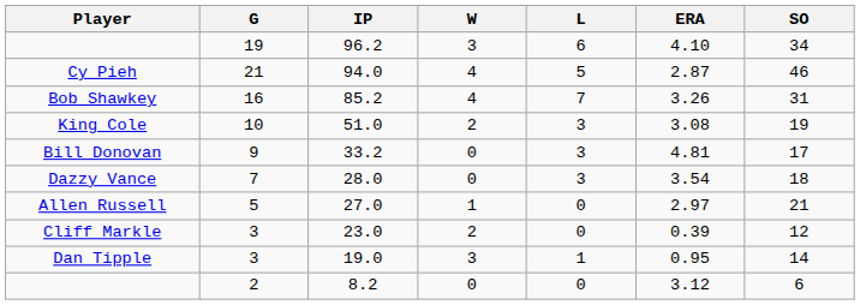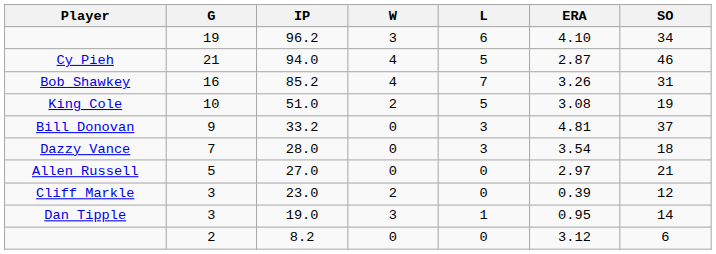 <table class="wikitable sortable">
 <tr>
 <th bgcolor="#DDDDFF" width="16%">Player</th>
 <th bgcolor="#DDDDFF" width="9%">G</th>
 <th bgcolor="#DDDDFF" width="9%">IP</th>
 <th bgcolor="#DDDDFF" width="9%">W</th>
 <th bgcolor="#DDDDFF" width="9%">L</th>
 <th bgcolor="#DDDDFF" width="9%">ERA</th>
 <th bgcolor="#DDDDFF" width="9%">SO</th>
 </tr>
 <tr align="center">
 <td></td>
 <td>19</td>
 <td>96.2</td>
 <td>3</td>
 <td>6</td>
 <td>4.10</td>
 <td>34</td>
 </tr>
 <tr align="center">
 <td><a href='#'>Cy Pieh</a></td>
 <td>21</td>
 <td>94.0</td>
 <td>4</td>
 <td>5</td>
 <td>2.87</td>
 <td>46</td>
 </tr>
 <tr align=center>
 <td><a href='#'>Bob Shawkey</a></td>
 <td>16</td>
 <td>85.2</td>
 <td>4</td>
 <td>7</td>
 <td>3.26</td>
 <td>31</td>
 </tr>
 <tr align=center>
 <td><a href='#'>King Cole</a></td>
 <td>10</td>
 <td>51.0</td>
 <td>2</td>
-<td>3</td>
+<td>5</td>
 <td>3.08</td>
 <td>19</td>
 </tr>
 <tr align=center>
 <td><a href='#'>Bill Donovan</a></td>
 <td>9</td>
 <td>33.2</td>
 <td>0</td>
 <td>3</td>
 <td>4.81</td>
-<td>17</td>
+<td>37</td>
 </tr>
 <tr align=center>
 <td><a href='#'>Dazzy Vance</a></td>
 <td>7</td>
 <td>28.0</td>
 <td>0</td>
 <td>3</td>
 <td>3.54</td>
 <td>18</td>
 </tr>
 <tr align=center>
 <td><a href='#'>Allen Russell</a></td>
 <td>5</td>
 <td>27.0</td>
-<td>1</td>
+<td>0</td>
 <td>0</td>
 <td>2.97</td>
 <td>21</td>
 </tr>
 <tr align=center>
 <td><a href='#'>Cliff Markle</a></td>
 <td>3</td>
 <td>23.0</td>
 <td>2</td>
 <td>0</td>
 <td>0.39</td>
 <td>12</td>
 </tr>
 <tr align=center>
 <td><a href='#'>Dan Tipple</a></td>
 <td>3</td>
 <td>19.0</td>
 <td>3</td>
 <td>1</td>
 <td>0.95</td>
 <td>14</td>
 </tr>
 <tr align=center>
 <td></td>
 <td>2</td>
 <td>8.2</td>
 <td>0</td>
 <td>0</td>
 <td>3.12</td>
 <td>6</td>
 </tr>
 </table>
